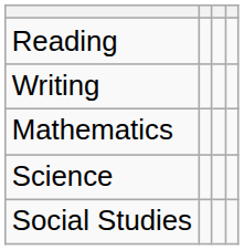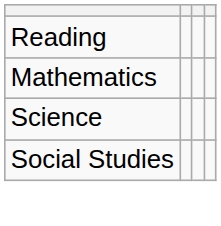 <table class="wikitable">
 <tr>
 <th></th>
 <th></th>
 <th></th>
 <th></th>
 </tr>
 <tr>
 <td>Reading</td>
-<td></td>
-<td></td>
-<td></td>
-</tr>
-<tr>
-<td>Writing</td>
 <td></td>
 <td></td>
 <td></td>
 </tr>
 <tr>
 <td>Mathematics</td>
 <td></td>
 <td></td>
 <td></td>
 </tr>
 <tr>
 <td>Science</td>
 <td></td>
 <td></td>
 <td></td>
 </tr>
 <tr>
 <td>Social Studies</td>
 <td></td>
 <td></td>
 <td></td>
 </tr>
 </table>
